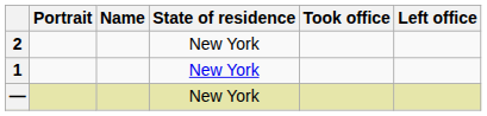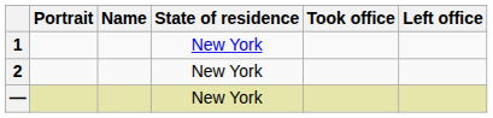 <table class="wikitable sortable" style="text-align:center">
 <tr>
 <th scope="col"></th>
 <th class=unsortable scope="col">Portrait</th>
 <th scope="col">Name</th>
 <th scope="col">State of residence</th>
 <th scope="col">Took office</th>
 <th scope="col">Left office</th>
 </tr>
 <tr>
+<th scope="row">1</th>
+<td></td>
+<td></td>
+<td><a href='#'>New York</a></td>
+<td></td>
+<td></td>
+</tr>
+<tr>
 <th scope="row">2</th>
 <td></td>
 <td></td>
 <td>New York</td>
-<td></td>
-<td></td>
-</tr>
-<tr>
-<th scope="row">1</th>
-<td></td>
-<td></td>
-<td><a href='#'>New York</a></td>
 <td></td>
 <td></td>
 </tr>
 <tr bgcolor="#e6e6aa">
 <th scope="row">—</th>
 <td></td>
 <td><br></td>
 <td>New York</td>
 <td></td>
 <td></td>
 </tr>
 </table>
